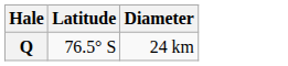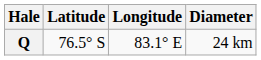 <table class="wikitable" style="text-align: right;">
 <tr>
 <th scope="col">Hale</th>
 <th scope="col">Latitude</th>
+<th scope="col">Longitude</th>
 <th scope="col">Diameter</th>
 </tr>
 <tr>
 <th scope="row">Q</th>
 <td>76.5° S</td>
+<td>83.1° E</td>
 <td>24 km</td>
 </tr>
 </table>
